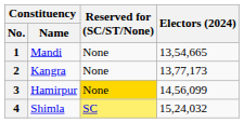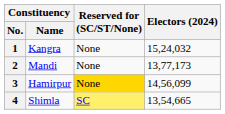 <table class="wikitable sortable">
 <tr>
 <th scope=colgroup colspan="2">Constituency</th>
 <th scope=col rowspan=2>Reserved for<br>(SC/ST/None)</th>
 <th rowspan="2">Electors (2024)</th>
 </tr>
 <tr>
 <th scope=col>No.</th>
 <th scope=col>Name</th>
 </tr>
 <tr>
 <th scope=row>1</th>
-<td><a href='#'>Mandi</a></td>
+<td><a href='#'>Kangra</a></td>
 <td>None</td>
-<td>13,54,665</td>
+<td>15,24,032</td>
 </tr>
 <tr>
 <th scope=row>2</th>
-<td><a href='#'>Kangra</a></td>
+<td><a href='#'>Mandi</a></td>
 <td>None</td>
 <td>13,77,173</td>
 </tr>
 <tr>
 <th scope=row>3</th>
 <td><a href='#'>Hamirpur</a></td>
 <td style="background: gold;">None</td>
 <td>14,56,099</td>
 </tr>
 <tr>
 <th scope=row>4</th>
 <td><a href='#'>Shimla</a></td>
 <td style="background:#fef06d;"><a href='#'>SC</a></td>
-<td>15,24,032</td>
+<td>13,54,665</td>
 </tr>
 </table>
